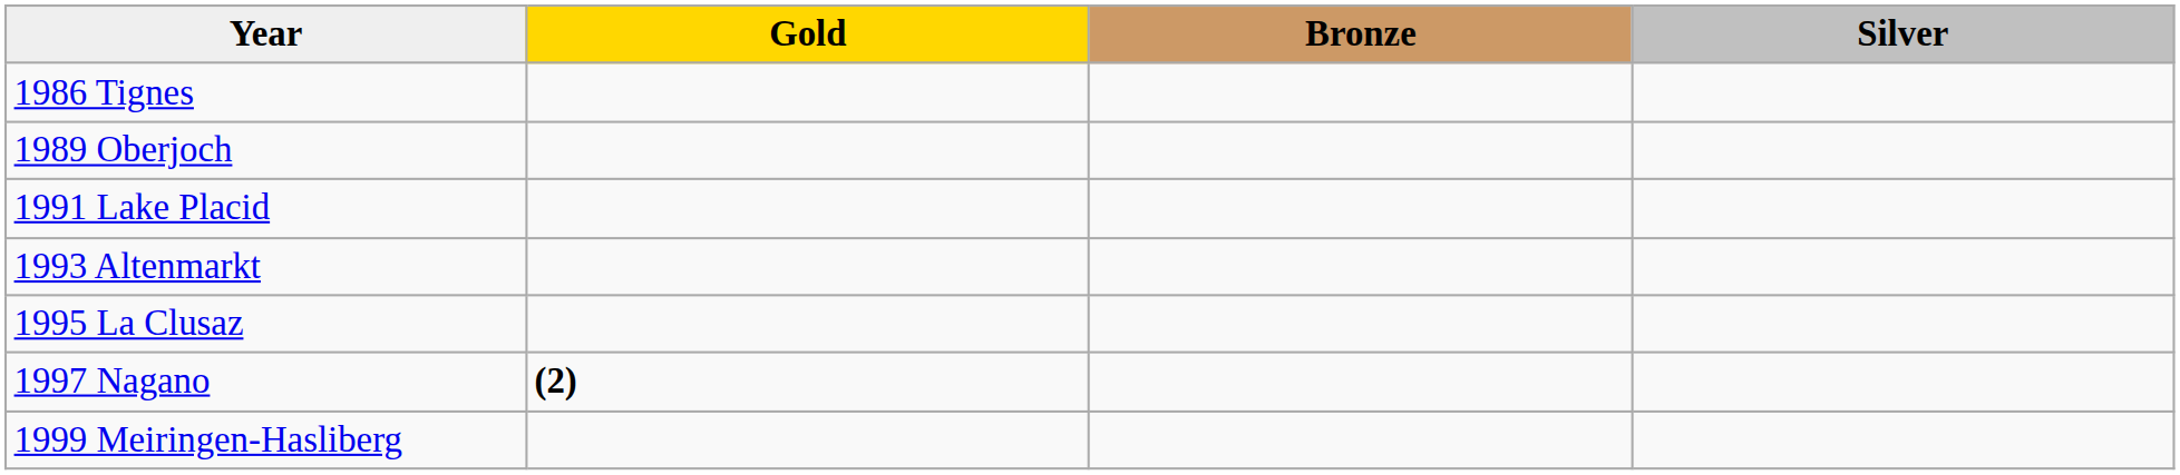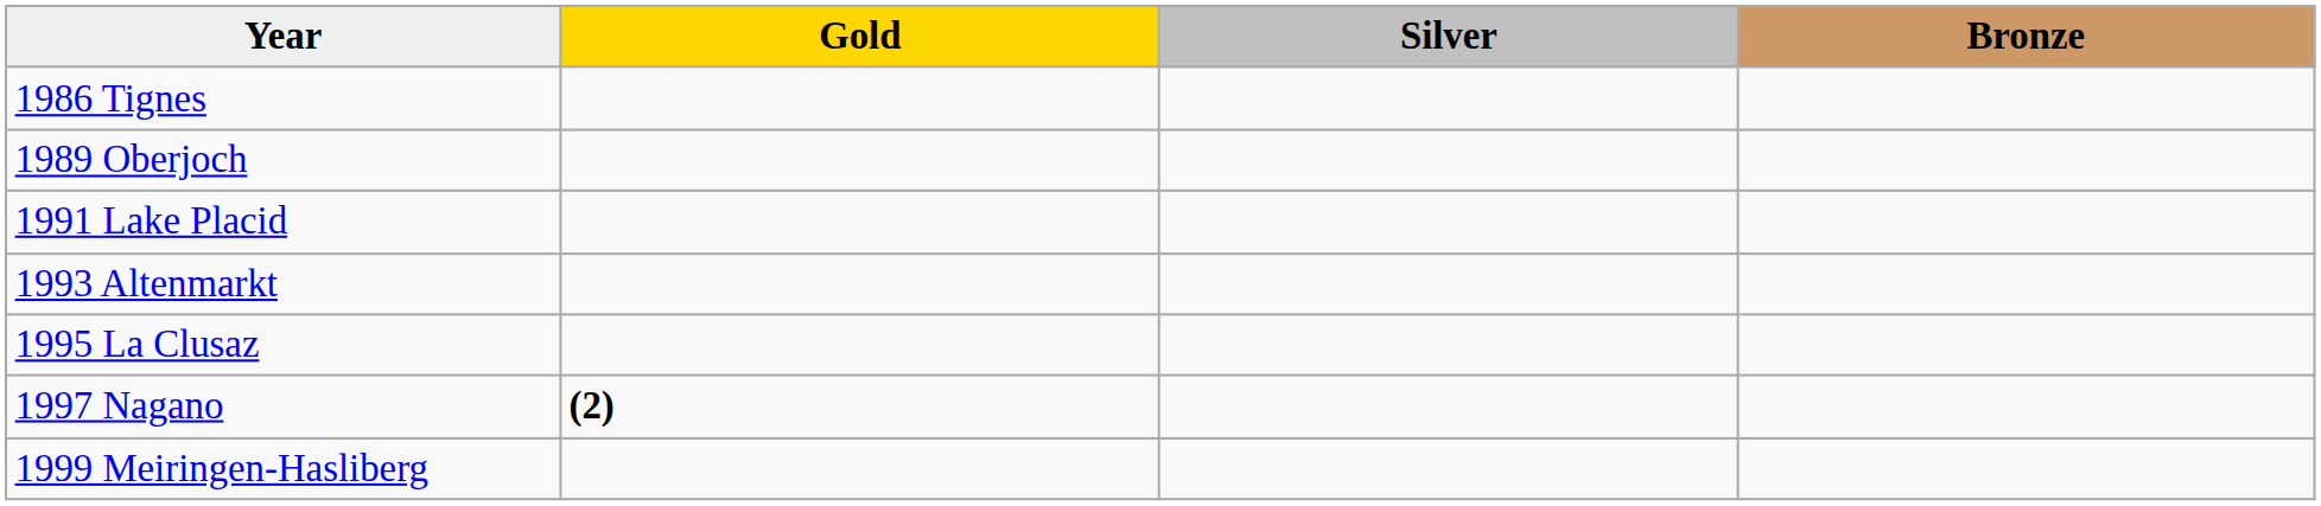 <table class="wikitable sortable" style="width:950px;">
 <tr>
 <th style="width:24%; background:#efefef;">Year</th>
 <th style="width:26%; background:gold">Gold</th>
+<th style="width:25%; background:silver">Silver</th>
 <th style="width:25%; background:#CC9966">Bronze</th>
-<th style="width:25%; background:silver">Silver</th>
 </tr>
 <tr>
 <td><a href='#'>1986 Tignes</a></td>
 <td></td>
 <td></td>
 <td></td>
 </tr>
 <tr>
 <td><a href='#'>1989 Oberjoch</a></td>
 <td></td>
 <td></td>
 <td></td>
 </tr>
 <tr>
 <td><a href='#'>1991 Lake Placid</a></td>
 <td></td>
 <td></td>
 <td></td>
 </tr>
 <tr>
 <td><a href='#'>1993 Altenmarkt</a></td>
 <td></td>
 <td></td>
 <td></td>
 </tr>
 <tr>
 <td><a href='#'>1995 La Clusaz</a></td>
 <td></td>
 <td></td>
 <td></td>
 </tr>
 <tr>
 <td><a href='#'>1997 Nagano</a></td>
 <td> <strong>(2)</strong></td>
 <td></td>
 <td></td>
 </tr>
 <tr>
 <td><a href='#'>1999 Meiringen-Hasliberg</a></td>
 <td></td>
 <td></td>
 <td></td>
 </tr>
 </table>
